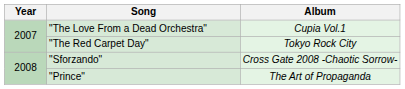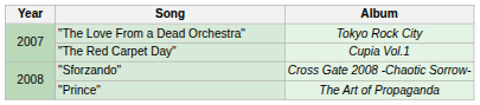 <table class="wikitable">
 <tr>
 <th width="60" rowspan=1>Year</th>
 <th width="300" rowspan="1">Song</th>
 <th rowspan=1>Album</th>
 </tr>
 <tr align="center">
 <td align="center" rowspan=2  bgcolor="BAD8BA">2007</td>
 <td align="left" bgcolor="D7E9D7">"The Love From a Dead Orchestra"</td>
-<td align="center" bgcolor="#E4F4E4"><em>Cupia Vol.1</em></td>
+<td align="center" bgcolor="#E4F4E4"><em>Tokyo Rock City</em></td>
 </tr>
 <tr>
 <td align="left" bgcolor="D7E9D7">"The Red Carpet Day"</td>
-<td align="center" bgcolor="#E4F4E4"><em>Tokyo Rock City</em></td>
+<td align="center" bgcolor="#E4F4E4"><em>Cupia Vol.1</em></td>
 </tr>
 <tr>
 <td align="center" rowspan=2  bgcolor="BAD8BA">2008</td>
 <td align="left" bgcolor="D7E9D7">"Sforzando"</td>
 <td align="center" bgcolor="#E4F4E4"><em>Cross Gate 2008 -Chaotic Sorrow-</em></td>
 </tr>
 <tr>
 <td align="left" bgcolor="D7E9D7">"Prince"</td>
 <td align="center" bgcolor="#E4F4E4"><em>The Art of Propaganda</em></td>
 </tr>
 </table>
